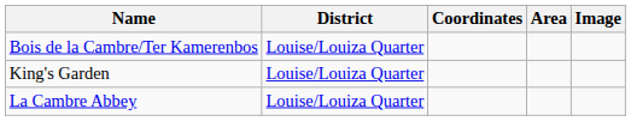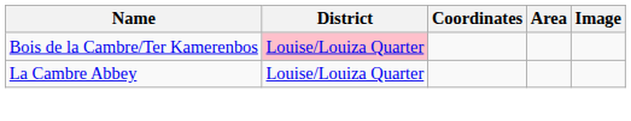 <table class="wikitable sortable">
 <tr>
 <th>Name</th>
 <th>District</th>
 <th>Coordinates</th>
 <th>Area</th>
 <th>Image</th>
 </tr>
 <tr>
 <td><a href='#'>Bois de la Cambre/Ter Kamerenbos</a></td>
-<td><a href='#'>Louise/Louiza Quarter</a></td>
-<td></td>
-<td></td>
-<td></td>
-</tr>
-<tr>
-<td>King's Garden</td>
-<td><a href='#'>Louise/Louiza Quarter</a></td>
+<td style="background: pink;"><a href='#'>Louise/Louiza Quarter</a></td>
 <td></td>
 <td></td>
 <td></td>
 </tr>
 <tr>
 <td><a href='#'>La Cambre Abbey</a></td>
 <td><a href='#'>Louise/Louiza Quarter</a></td>
 <td></td>
 <td></td>
 <td></td>
 </tr>
 </table>
